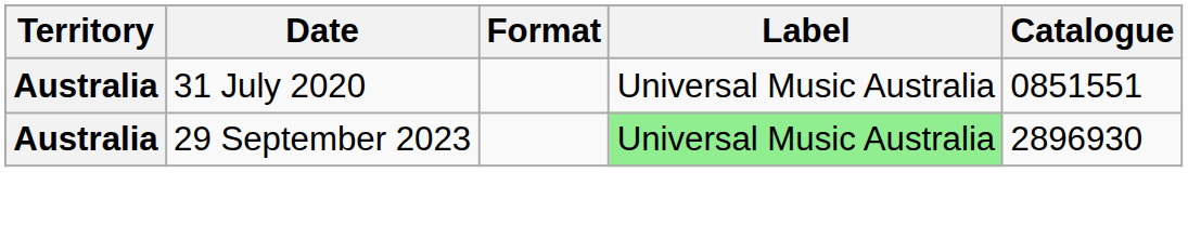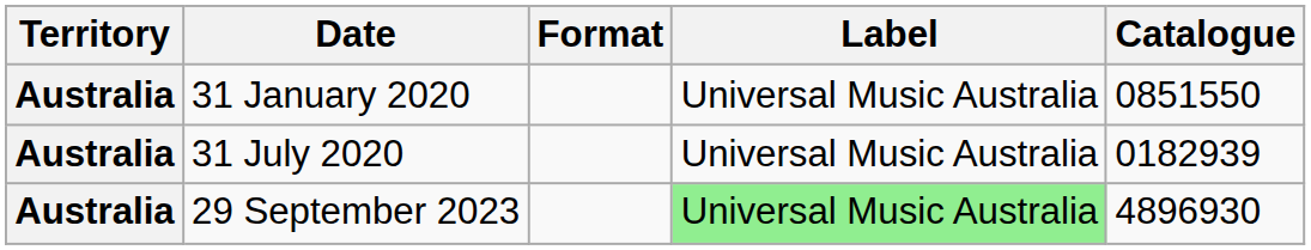 <table class="wikitable plainrowheaders">
 <tr>
 <th scope="col">Territory</th>
 <th scope="col">Date</th>
 <th scope="col">Format</th>
 <th scope="col">Label</th>
 <th scope="col">Catalogue</th>
 </tr>
 <tr>
 <th scope="row">Australia</th>
+<td>31 January 2020</td>
+<td></td>
+<td>Universal Music Australia</td>
+<td>0851550</td>
+</tr>
+<tr>
+<th scope="row">Australia</th>
 <td>31 July 2020</td>
 <td></td>
 <td>Universal Music Australia</td>
-<td>0851551</td>
+<td>0182939</td>
 </tr>
 <tr>
 <th scope="row">Australia</th>
 <td>29 September 2023</td>
 <td></td>
 <td style="background: lightgreen;">Universal Music Australia</td>
-<td>2896930</td>
+<td>4896930</td>
 </tr>
 </table>
